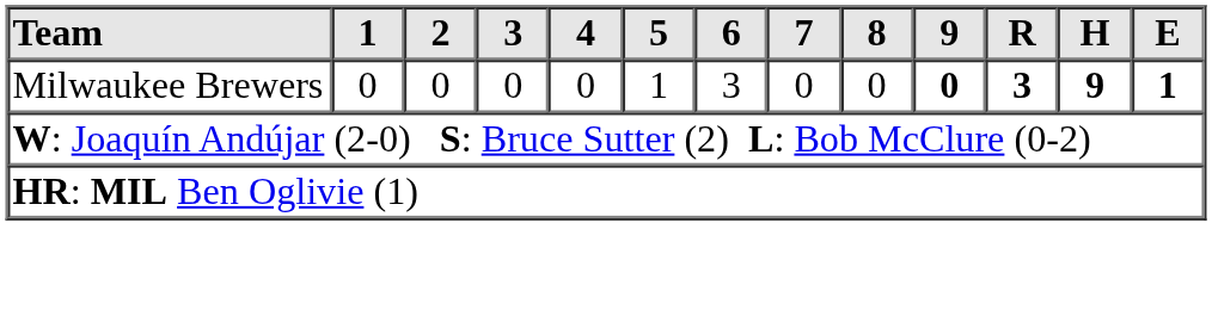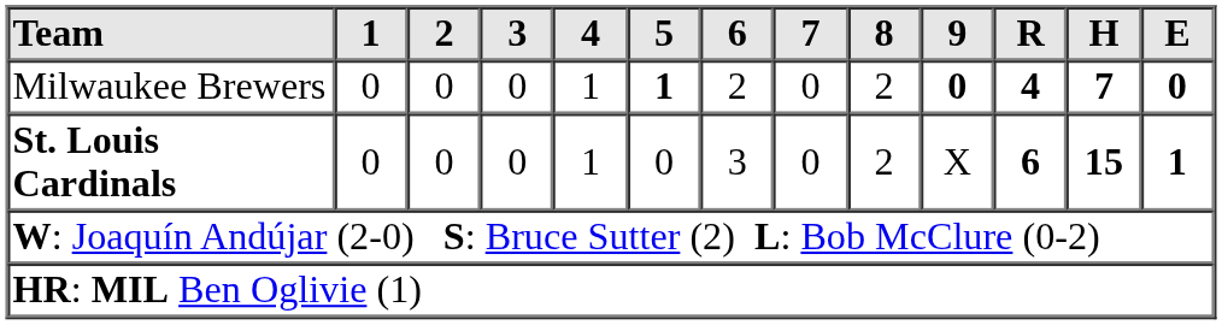 <table border=1 cellspacing=0 width=500 style="margin-left:3em;">
 <tr style="text-align:center; background-color:#e6e6e6;">
 <th align=left width=125>Team</th>
 <th width=25>1</th>
 <th width=25>2</th>
 <th width=25>3</th>
 <th width=25>4</th>
 <th width=25>5</th>
 <th width=25>6</th>
 <th width=25>7</th>
 <th width=25>8</th>
 <th width=25>9</th>
 <th width=25>R</th>
 <th width=25>H</th>
 <th width=25>E</th>
 </tr>
 <tr style="text-align:center;">
 <td align=left>Milwaukee Brewers</td>
 <td>0</td>
 <td>0</td>
 <td>0</td>
+<td>1</td>
+<td><strong>1</strong></td>
+<td>2</td>
+<td>0</td>
+<td>2</td>
+<td><strong>0</strong></td>
+<td><strong>4</strong></td>
+<td><strong>7</strong></td>
+<td><strong>0</strong></td>
+</tr>
+<tr style="text-align:center;">
+<td align=left><strong>St. Louis Cardinals</strong></td>
+<td>0</td>
+<td>0</td>
 <td>0</td>
 <td>1</td>
+<td>0</td>
 <td>3</td>
 <td>0</td>
-<td>0</td>
-<td><strong>0</strong></td>
-<td><strong>3</strong></td>
-<td><strong>9</strong></td>
+<td>2</td>
+<td>X</td>
+<td><strong>6</strong></td>
+<td><strong>15</strong></td>
 <td><strong>1</strong></td>
 </tr>
 <tr style="text-align:left;">
 <td colspan=13><strong>W</strong>: <a href='#'>Joaquín Andújar</a> (2-0)   <strong>S</strong>: <a href='#'>Bruce Sutter</a> (2)  <strong>L</strong>: <a href='#'>Bob McClure</a> (0-2)</td>
 </tr>
 <tr style="text-align:left;">
 <td colspan=13><strong>HR</strong>:  <strong>MIL</strong>  <a href='#'>Ben Oglivie</a> (1)</td>
 </tr>
 </table>
